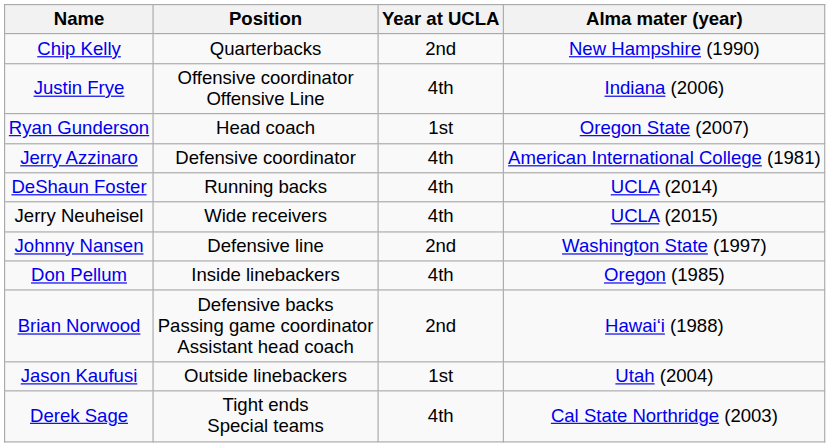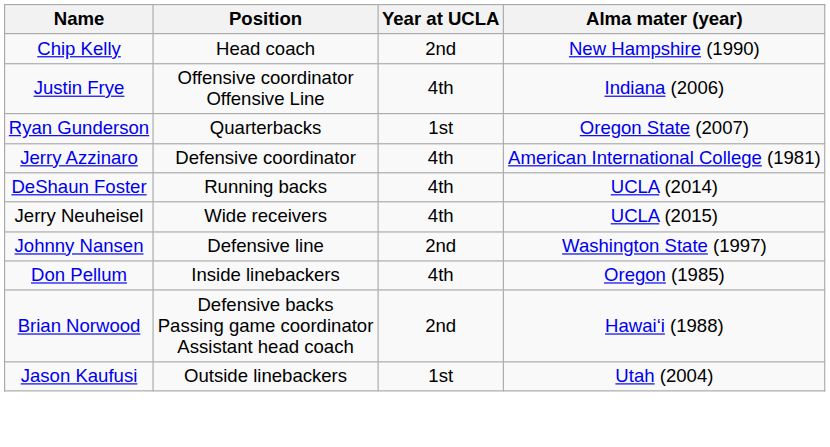 <table class="wikitable" style="text-align:center;">
 <tr>
 <th>Name</th>
 <th>Position</th>
 <th>Year at UCLA</th>
 <th>Alma mater (year)</th>
 </tr>
 <tr>
 <td><a href='#'>Chip Kelly</a></td>
-<td>Quarterbacks</td>
+<td>Head coach</td>
 <td>2nd</td>
 <td><a href='#'>New Hampshire</a> (1990)</td>
 </tr>
 <tr>
 <td><a href='#'>Justin Frye</a></td>
 <td>Offensive coordinator<br>Offensive Line</td>
 <td>4th</td>
 <td><a href='#'>Indiana</a> (2006)</td>
 </tr>
 <tr>
 <td><a href='#'>Ryan Gunderson</a></td>
-<td>Head coach</td>
+<td>Quarterbacks</td>
 <td>1st</td>
 <td><a href='#'>Oregon State</a> (2007)</td>
 </tr>
 <tr>
 <td><a href='#'>Jerry Azzinaro</a></td>
 <td>Defensive coordinator</td>
 <td>4th</td>
 <td><a href='#'>American International College</a> (1981)</td>
 </tr>
 <tr>
 <td><a href='#'>DeShaun Foster</a></td>
 <td>Running backs</td>
 <td>4th</td>
 <td><a href='#'>UCLA</a> (2014)</td>
 </tr>
 <tr>
 <td>Jerry Neuheisel</td>
 <td>Wide receivers</td>
 <td>4th</td>
 <td><a href='#'>UCLA</a> (2015)</td>
 </tr>
 <tr>
 <td><a href='#'>Johnny Nansen</a></td>
 <td>Defensive line</td>
 <td>2nd</td>
 <td><a href='#'>Washington State</a> (1997)</td>
 </tr>
 <tr>
 <td><a href='#'>Don Pellum</a></td>
 <td>Inside linebackers</td>
 <td>4th</td>
 <td><a href='#'>Oregon</a> (1985)</td>
 </tr>
 <tr>
 <td><a href='#'>Brian Norwood</a></td>
 <td>Defensive backs<br>Passing game coordinator<br>Assistant head coach</td>
 <td>2nd</td>
 <td><a href='#'>Hawaiʻi</a> (1988)</td>
 </tr>
 <tr>
 <td><a href='#'>Jason Kaufusi</a></td>
 <td>Outside linebackers</td>
 <td>1st</td>
 <td><a href='#'>Utah</a> (2004)</td>
 </tr>
-<tr>
-<td><a href='#'>Derek Sage</a></td>
-<td>Tight ends<br>Special teams</td>
-<td>4th</td>
-<td><a href='#'>Cal State Northridge</a> (2003)</td>
-</tr>
 </table>
